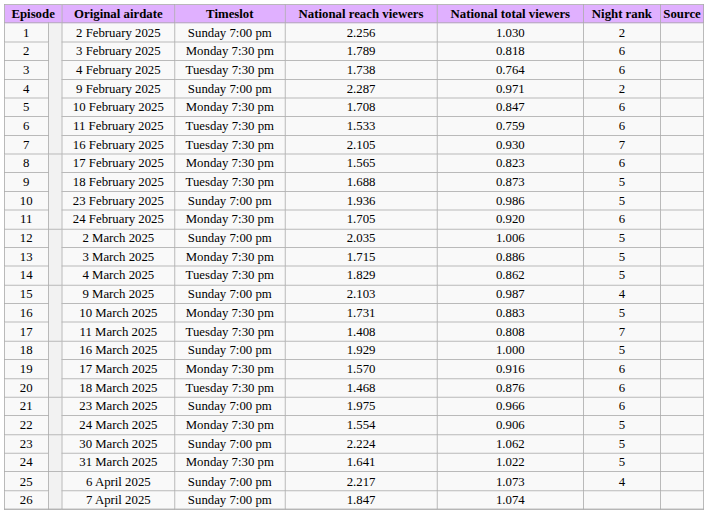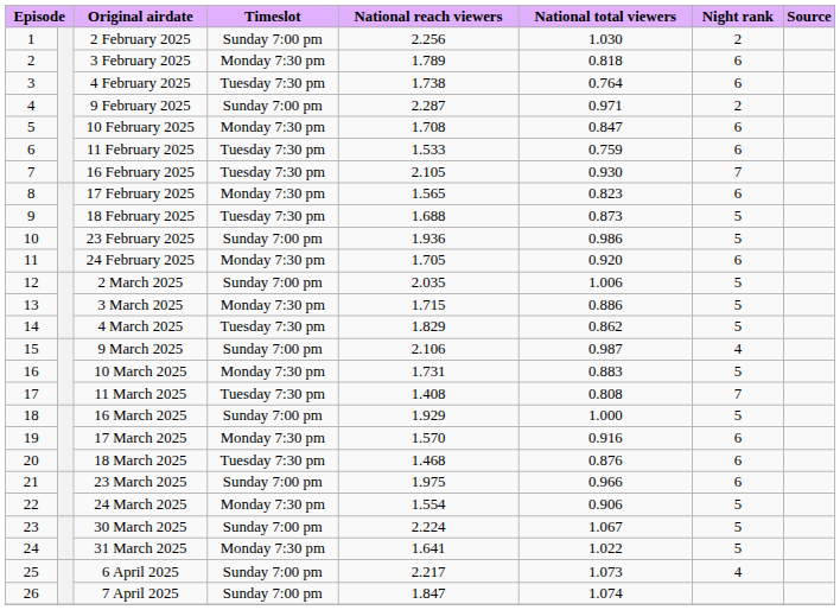 <table class="wikitable plainrowheaders" style="text-align:center; line-height:16px; width:99%;">
 <tr>
 <th scope="col" style="background:#E0B0FF; color:black;" colspan="3">Episode</th>
 <th scope="col" style="background:#E0B0FF; color:black;">Original airdate</th>
 <th scope="col" style="background:#E0B0FF; color:black;">Timeslot</th>
 <th style="background:#E0B0FF; color:black;">National reach viewers<br></th>
 <th style="background:#E0B0FF; color:black;">National total viewers </th>
 <th style="background:#E0B0FF; color:black;">Night rank</th>
 <th scope="col" style="background:#E0B0FF; color:black; width:05%;">Source</th>
 </tr>
 <tr>
 <td>1</td>
 <th colspan=2 rowspan="7" scope="row" style="text-align:center"></th>
 <td>2 February 2025</td>
 <td>Sunday 7:00 pm</td>
 <td>2.256</td>
 <td>1.030</td>
 <td>2</td>
 <td></td>
 </tr>
 <tr>
 <td>2</td>
 <td>3 February 2025</td>
 <td>Monday 7:30 pm</td>
 <td>1.789</td>
 <td>0.818</td>
 <td>6</td>
 <td></td>
 </tr>
 <tr>
 <td>3</td>
 <td>4 February 2025</td>
 <td>Tuesday 7:30 pm</td>
 <td>1.738</td>
 <td>0.764</td>
 <td>6</td>
 <td></td>
 </tr>
 <tr>
 <td>4</td>
 <td>9 February 2025</td>
 <td>Sunday 7:00 pm</td>
 <td>2.287</td>
 <td>0.971</td>
 <td>2</td>
 <td></td>
 </tr>
 <tr>
 <td>5</td>
 <td>10 February 2025</td>
 <td>Monday 7:30 pm</td>
 <td>1.708</td>
 <td>0.847</td>
 <td>6</td>
 <td></td>
 </tr>
 <tr>
 <td>6</td>
 <td>11 February 2025</td>
 <td>Tuesday 7:30 pm</td>
 <td>1.533</td>
 <td>0.759</td>
 <td>6</td>
 <td></td>
 </tr>
 <tr>
 <td>7</td>
 <td>16 February 2025</td>
 <td>Tuesday 7:30 pm</td>
 <td>2.105</td>
 <td>0.930</td>
 <td>7</td>
 <td></td>
 </tr>
 <tr>
 <td>8</td>
 <th colspan=2 rowspan="4" scope="row" style="text-align:center"></th>
 <td>17 February 2025</td>
 <td>Monday 7:30 pm</td>
 <td>1.565</td>
 <td>0.823</td>
 <td>6</td>
 <td></td>
 </tr>
 <tr>
 <td>9</td>
 <td>18 February 2025</td>
 <td>Tuesday 7:30 pm</td>
 <td>1.688</td>
 <td>0.873</td>
 <td>5</td>
 <td></td>
 </tr>
 <tr>
 <td>10</td>
 <td>23 February 2025</td>
 <td>Sunday 7:00 pm</td>
 <td>1.936</td>
 <td>0.986</td>
 <td>5</td>
 <td></td>
 </tr>
 <tr>
 <td>11</td>
 <td>24 February 2025</td>
 <td>Monday 7:30 pm</td>
 <td>1.705</td>
 <td>0.920</td>
 <td>6</td>
 <td></td>
 </tr>
 <tr>
 <td>12</td>
 <th colspan=2 rowspan="3" scope="row" style="text-align:center"></th>
 <td>2 March 2025</td>
 <td>Sunday 7:00 pm</td>
 <td>2.035</td>
 <td>1.006</td>
 <td>5</td>
 <td></td>
 </tr>
 <tr>
 <td>13</td>
 <td>3 March 2025</td>
 <td>Monday 7:30 pm</td>
 <td>1.715</td>
 <td>0.886</td>
 <td>5</td>
 <td></td>
 </tr>
 <tr>
 <td>14</td>
 <td>4 March 2025</td>
 <td>Tuesday 7:30 pm</td>
 <td>1.829</td>
 <td>0.862</td>
 <td>5</td>
 <td></td>
 </tr>
 <tr 4>
 <td>15</td>
 <th colspan=2 rowspan="3" scope="row" style="text-align:center"></th>
 <td>9 March 2025</td>
 <td>Sunday 7:00 pm</td>
-<td>2.103</td>
+<td>2.106</td>
 <td>0.987</td>
 <td>4</td>
 <td></td>
 </tr>
 <tr>
 <td>16</td>
 <td>10 March 2025</td>
 <td>Monday 7:30 pm</td>
 <td>1.731</td>
 <td>0.883</td>
 <td>5</td>
 <td></td>
 </tr>
 <tr>
 <td>17</td>
 <td>11 March 2025</td>
 <td>Tuesday 7:30 pm</td>
 <td>1.408</td>
 <td>0.808</td>
 <td>7</td>
 <td></td>
 </tr>
 <tr>
 <td>18</td>
 <th colspan=2 rowspan="3" scope="row" style="text-align:center"></th>
 <td>16 March 2025</td>
 <td>Sunday 7:00 pm</td>
 <td>1.929</td>
 <td>1.000</td>
 <td>5</td>
 <td></td>
 </tr>
 <tr>
 <td>19</td>
 <td>17 March 2025</td>
 <td>Monday 7:30 pm</td>
 <td>1.570</td>
 <td>0.916</td>
 <td>6</td>
 <td></td>
 </tr>
 <tr>
 <td>20</td>
 <td>18 March 2025</td>
 <td>Tuesday 7:30 pm</td>
 <td>1.468</td>
 <td>0.876</td>
 <td>6</td>
 <td></td>
 </tr>
 <tr>
 <td>21</td>
 <th colspan=2 rowspan="2" scope="row" style="text-align:center"></th>
 <td>23 March 2025</td>
 <td>Sunday 7:00 pm</td>
 <td>1.975</td>
 <td>0.966</td>
 <td>6</td>
 <td></td>
 </tr>
 <tr>
 <td>22</td>
 <td>24 March 2025</td>
 <td>Monday 7:30 pm</td>
 <td>1.554</td>
 <td>0.906</td>
 <td>5</td>
 <td></td>
 </tr>
 <tr>
 <td>23</td>
 <th colspan=2 rowspan="2" scope="row" style="text-align:center"></th>
 <td>30 March 2025</td>
 <td>Sunday 7:00 pm</td>
 <td>2.224</td>
-<td>1.062</td>
+<td>1.067</td>
 <td>5</td>
 <td></td>
 </tr>
 <tr>
 <td>24</td>
 <td>31 March 2025</td>
 <td>Monday 7:30 pm</td>
 <td>1.641</td>
 <td>1.022</td>
 <td>5</td>
 <td></td>
 </tr>
 <tr>
 <td>25</td>
 <th colspan=2 rowspan="2" scope="row" style="text-align:center"></th>
 <td>6 April 2025</td>
 <td>Sunday 7:00 pm</td>
 <td>2.217</td>
 <td>1.073</td>
 <td>4</td>
 <td></td>
 </tr>
 <tr>
 <td>26</td>
 <td>7 April 2025</td>
 <td>Sunday 7:00 pm</td>
 <td>1.847</td>
 <td>1.074</td>
 <td></td>
 <td></td>
 </tr>
 <tr>
 </tr>
 </table>
